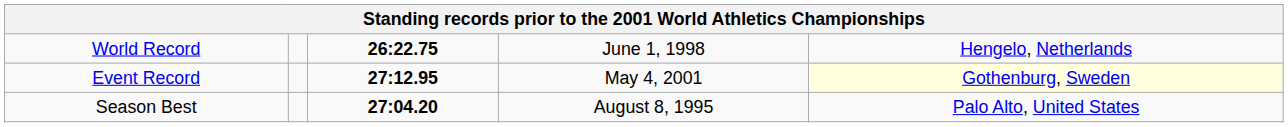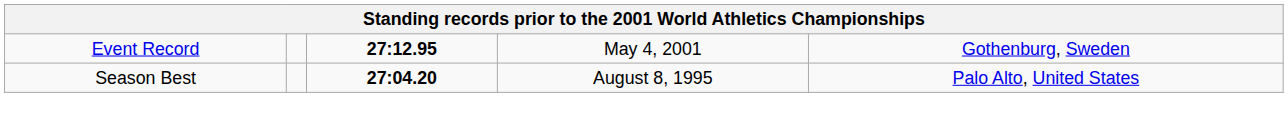 <table class="wikitable" style=" text-align:center; font-size:110%;" width="80%">
 <tr>
 <th colspan="5">Standing records prior to the 2001 World Athletics Championships</th>
-</tr>
-<tr>
-<td><a href='#'>World Record</a></td>
-<td></td>
-<td><strong>26:22.75</strong></td>
-<td>June 1, 1998</td>
-<td> <a href='#'>Hengelo</a>, <a href='#'>Netherlands</a></td>
 </tr>
 <tr>
 <td><a href='#'>Event Record</a></td>
 <td></td>
 <td><strong>27:12.95</strong></td>
 <td>May 4, 2001</td>
-<td style="background: lightyellow;"> <a href='#'>Gothenburg</a>, <a href='#'>Sweden</a></td>
+<td> <a href='#'>Gothenburg</a>, <a href='#'>Sweden</a></td>
 </tr>
 <tr>
 <td>Season Best</td>
 <td></td>
 <td><strong>27:04.20</strong></td>
 <td>August 8, 1995</td>
 <td> <a href='#'>Palo Alto</a>, <a href='#'>United States</a></td>
 </tr>
 </table>
